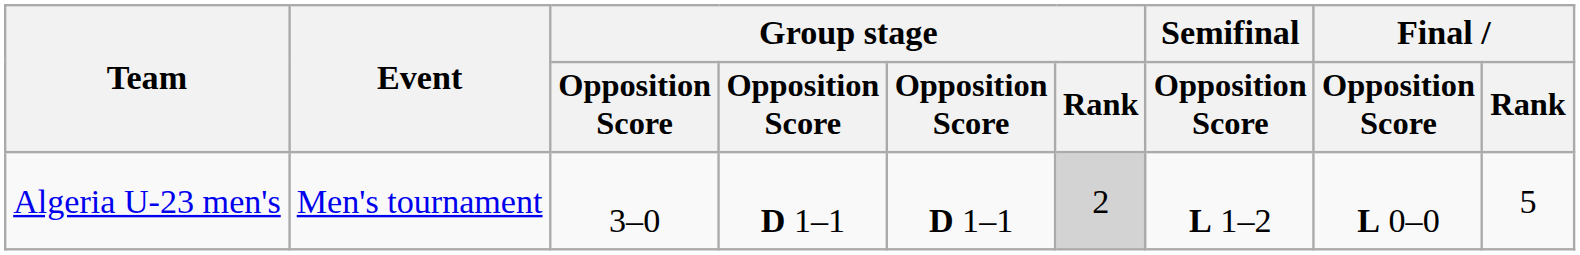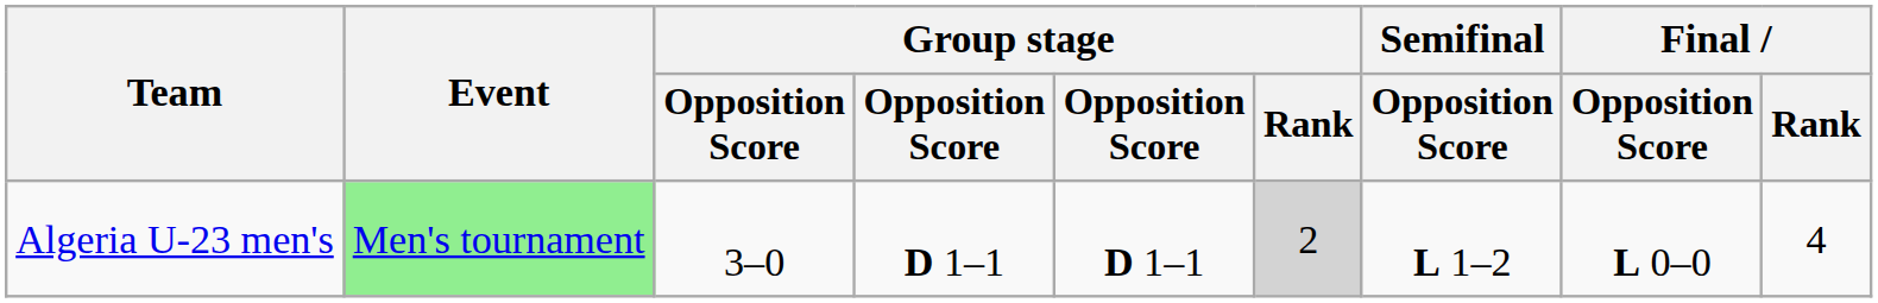 <table class="wikitable" style="text-align:center; font-size:90%">
 <tr>
 <th rowspan=2>Team</th>
 <th rowspan=2>Event</th>
 <th colspan=4>Group stage</th>
 <th>Semifinal</th>
 <th colspan=2>Final / </th>
 </tr>
 <tr style="font-size:95%">
 <th>Opposition<br>Score</th>
 <th>Opposition<br>Score</th>
 <th>Opposition<br>Score</th>
 <th>Rank</th>
 <th>Opposition<br>Score</th>
 <th>Opposition<br>Score</th>
 <th>Rank</th>
 </tr>
 <tr>
 <td align=left><a href='#'>Algeria U-23 men's</a></td>
-<td align=left><a href='#'>Men's tournament</a></td>
+<td align=left style="background: lightgreen;"><a href='#'>Men's tournament</a></td>
 <td><br>3–0<br></td>
 <td><br><strong>D</strong> 1–1</td>
 <td><br><strong>D</strong> 1–1</td>
 <td style="background: lightgrey;">2</td>
 <td><br><strong>L</strong> 1–2</td>
 <td><br><strong>L</strong> 0–0<br></td>
-<td>5</td>
+<td>4</td>
 </tr>
 </table>
